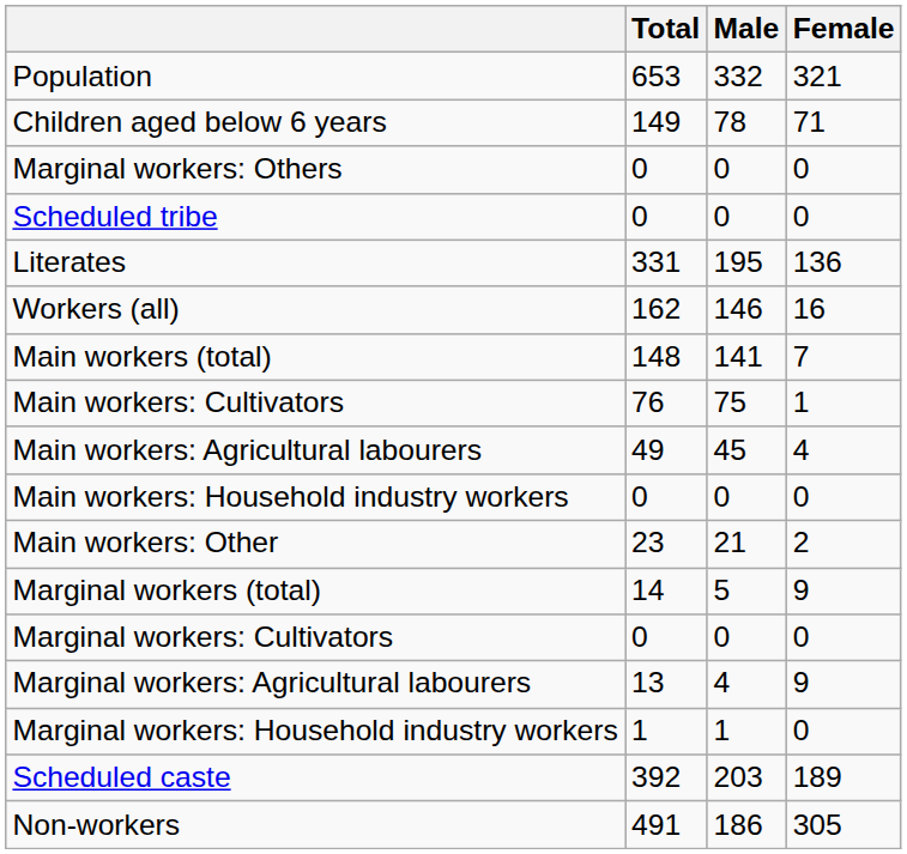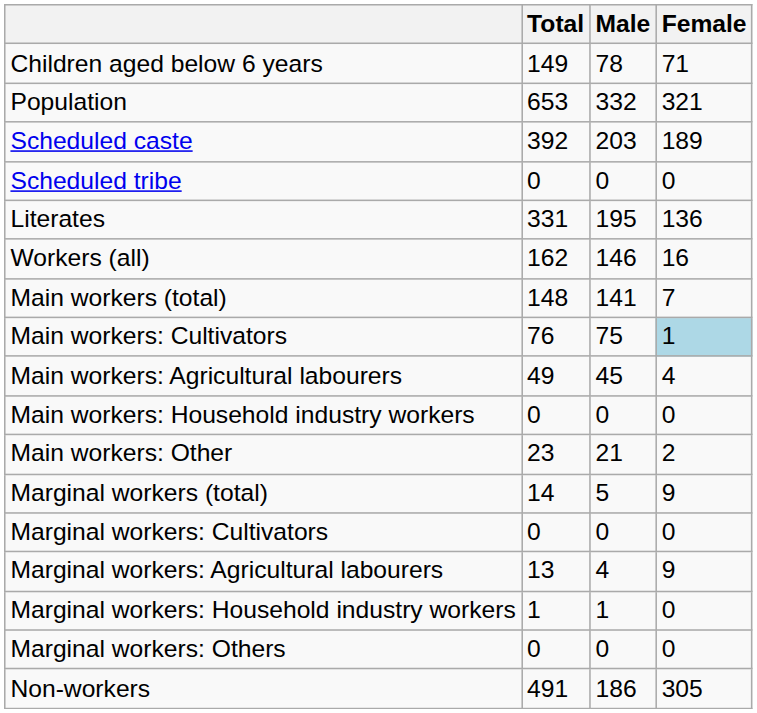 <table class="wikitable sortable">
 <tr>
 <th></th>
 <th>Total</th>
 <th>Male</th>
 <th>Female</th>
 </tr>
 <tr>
+<td>Children aged below 6 years</td>
+<td>149</td>
+<td>78</td>
+<td>71</td>
+</tr>
+<tr>
 <td>Population</td>
 <td>653</td>
 <td>332</td>
 <td>321</td>
 </tr>
 <tr>
-<td>Children aged below 6 years</td>
-<td>149</td>
-<td>78</td>
-<td>71</td>
-</tr>
-<tr>
-<td>Marginal workers: Others</td>
-<td>0</td>
-<td>0</td>
-<td>0</td>
+<td><a href='#'>Scheduled caste</a></td>
+<td>392</td>
+<td>203</td>
+<td>189</td>
 </tr>
 <tr>
 <td><a href='#'>Scheduled tribe</a></td>
 <td>0</td>
 <td>0</td>
 <td>0</td>
 </tr>
 <tr>
 <td>Literates</td>
 <td>331</td>
 <td>195</td>
 <td>136</td>
 </tr>
 <tr>
 <td>Workers (all)</td>
 <td>162</td>
 <td>146</td>
 <td>16</td>
 </tr>
 <tr>
 <td>Main workers (total)</td>
 <td>148</td>
 <td>141</td>
 <td>7</td>
 </tr>
 <tr>
 <td>Main workers: Cultivators</td>
 <td>76</td>
 <td>75</td>
-<td>1</td>
+<td style="background: lightblue;">1</td>
 </tr>
 <tr>
 <td>Main workers: Agricultural labourers</td>
 <td>49</td>
 <td>45</td>
 <td>4</td>
 </tr>
 <tr>
 <td>Main workers: Household industry workers</td>
 <td>0</td>
 <td>0</td>
 <td>0</td>
 </tr>
 <tr>
 <td>Main workers: Other</td>
 <td>23</td>
 <td>21</td>
 <td>2</td>
 </tr>
 <tr>
 <td>Marginal workers (total)</td>
 <td>14</td>
 <td>5</td>
 <td>9</td>
 </tr>
 <tr>
 <td>Marginal workers: Cultivators</td>
 <td>0</td>
 <td>0</td>
 <td>0</td>
 </tr>
 <tr>
 <td>Marginal workers: Agricultural labourers</td>
 <td>13</td>
 <td>4</td>
 <td>9</td>
 </tr>
 <tr>
 <td>Marginal workers: Household industry workers</td>
 <td>1</td>
 <td>1</td>
 <td>0</td>
 </tr>
 <tr>
-<td><a href='#'>Scheduled caste</a></td>
-<td>392</td>
-<td>203</td>
-<td>189</td>
+<td>Marginal workers: Others</td>
+<td>0</td>
+<td>0</td>
+<td>0</td>
 </tr>
 <tr>
 <td>Non-workers</td>
 <td>491</td>
 <td>186</td>
 <td>305</td>
 </tr>
 </table>
